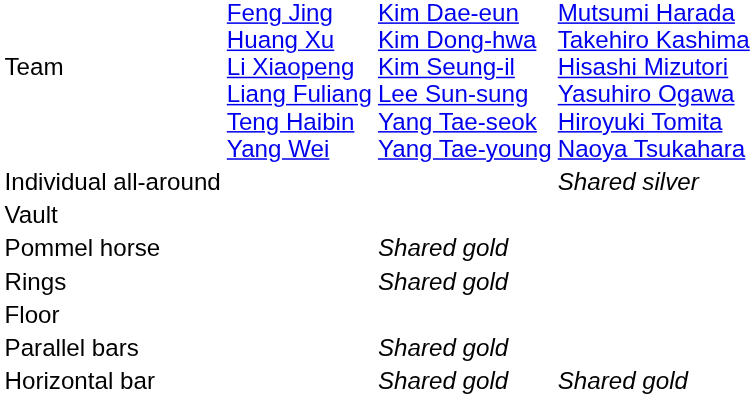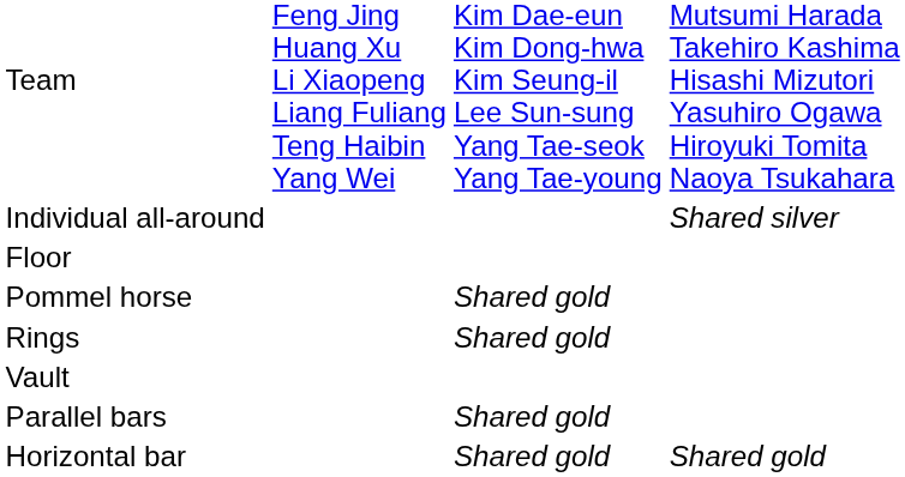 <table>
 <tr>
 <td>Team<br></td>
 <td><br><a href='#'>Feng Jing</a><br><a href='#'>Huang Xu</a><br><a href='#'>Li Xiaopeng</a><br><a href='#'>Liang Fuliang</a><br><a href='#'>Teng Haibin</a><br><a href='#'>Yang Wei</a></td>
 <td><br><a href='#'>Kim Dae-eun</a><br><a href='#'>Kim Dong-hwa</a><br><a href='#'>Kim Seung-il</a><br><a href='#'>Lee Sun-sung</a><br><a href='#'>Yang Tae-seok</a><br><a href='#'>Yang Tae-young</a></td>
 <td><br><a href='#'>Mutsumi Harada</a><br><a href='#'>Takehiro Kashima</a><br><a href='#'>Hisashi Mizutori</a><br><a href='#'>Yasuhiro Ogawa</a><br><a href='#'>Hiroyuki Tomita</a><br><a href='#'>Naoya Tsukahara</a></td>
 </tr>
 <tr>
 <td rowspan=2>Individual all-around<br></td>
 <td rowspan=2></td>
 <td></td>
 <td rowspan=2><em>Shared silver</em></td>
 </tr>
 <tr>
 <td></td>
 </tr>
 <tr>
-<td>Vault<br></td>
+<td>Floor<br></td>
 <td></td>
 <td></td>
 <td></td>
 </tr>
 <tr>
 <td rowspan=2>Pommel horse<br></td>
 <td></td>
 <td rowspan=2><em>Shared gold</em></td>
 <td rowspan=2></td>
 </tr>
 <tr>
 <td></td>
 </tr>
 <tr>
 <td rowspan=2>Rings<br></td>
 <td></td>
 <td rowspan=2><em>Shared gold</em></td>
 <td></td>
 </tr>
 <tr>
 <td></td>
 <td></td>
 </tr>
 <tr>
-<td>Floor<br></td>
+<td>Vault<br></td>
 <td></td>
 <td></td>
 <td></td>
 </tr>
 <tr>
 <td rowspan=2>Parallel bars<br></td>
 <td></td>
 <td rowspan=2><em>Shared gold</em></td>
 <td rowspan=2></td>
 </tr>
 <tr>
 <td></td>
 </tr>
 <tr>
 <td rowspan=3>Horizontal bar<br></td>
 <td></td>
 <td rowspan=3><em>Shared gold</em></td>
 <td rowspan=3><em>Shared gold</em></td>
 </tr>
 <tr>
 <td></td>
 </tr>
 <tr>
 <td></td>
 </tr>
 </table>
